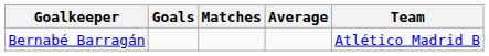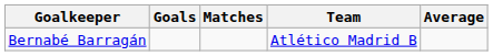 <table class="wikitable sortable" class="wikitable">
 <tr style="background:#ccc; text-align:center;">
 <th>Goalkeeper</th>
 <th>Goals</th>
 <th>Matches</th>
+<th>Team</th>
 <th>Average</th>
-<th>Team</th>
 </tr>
 <tr>
 <td> <a href='#'>Bernabé Barragán</a></td>
 <td></td>
 <td></td>
+<td><a href='#'>Atlético Madrid B</a></td>
 <td></td>
-<td><a href='#'>Atlético Madrid B</a></td>
 </tr>
 </table>
